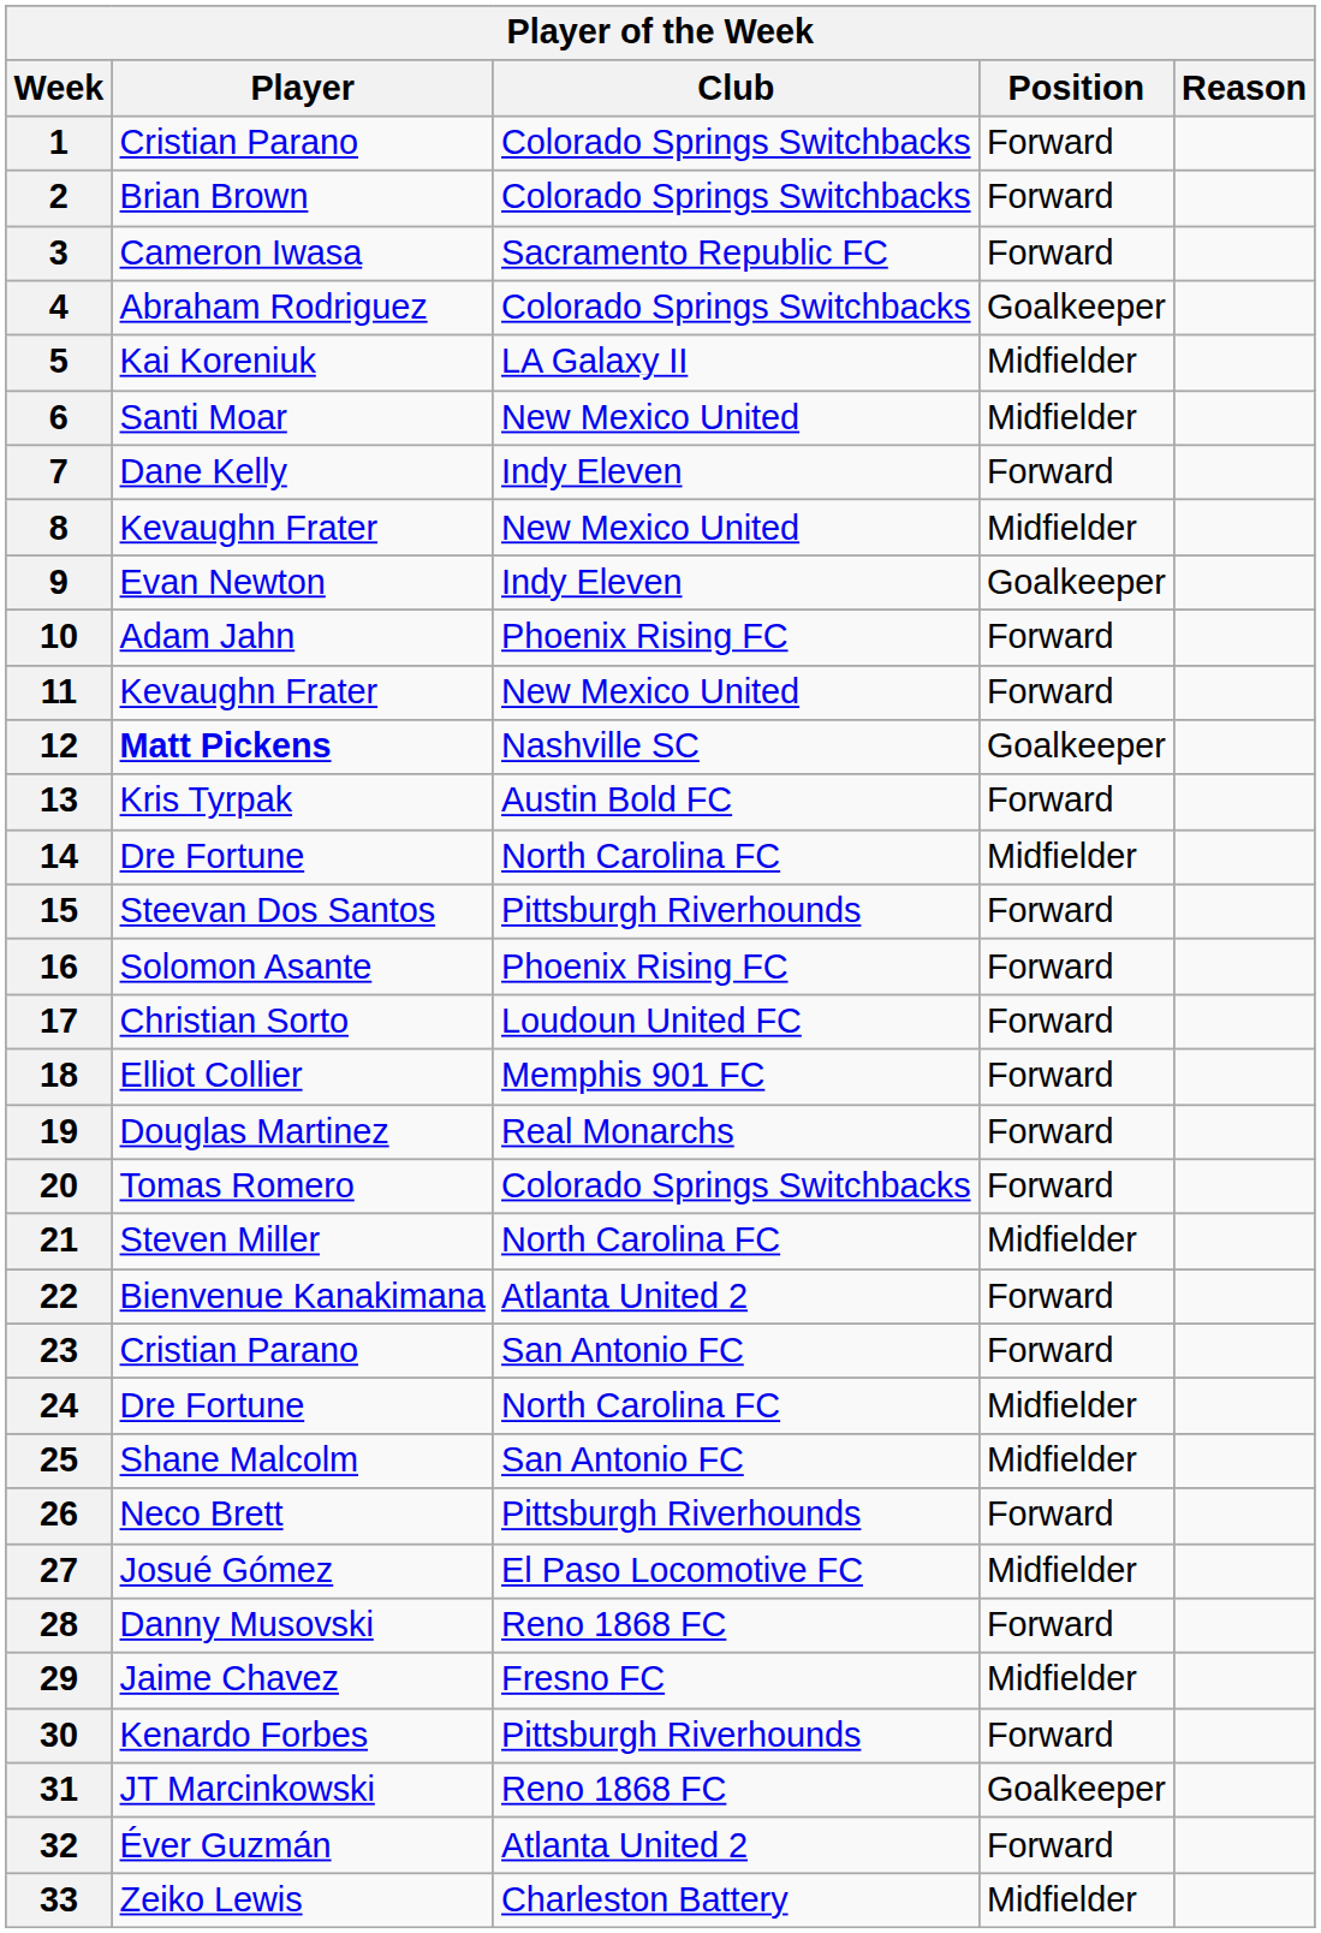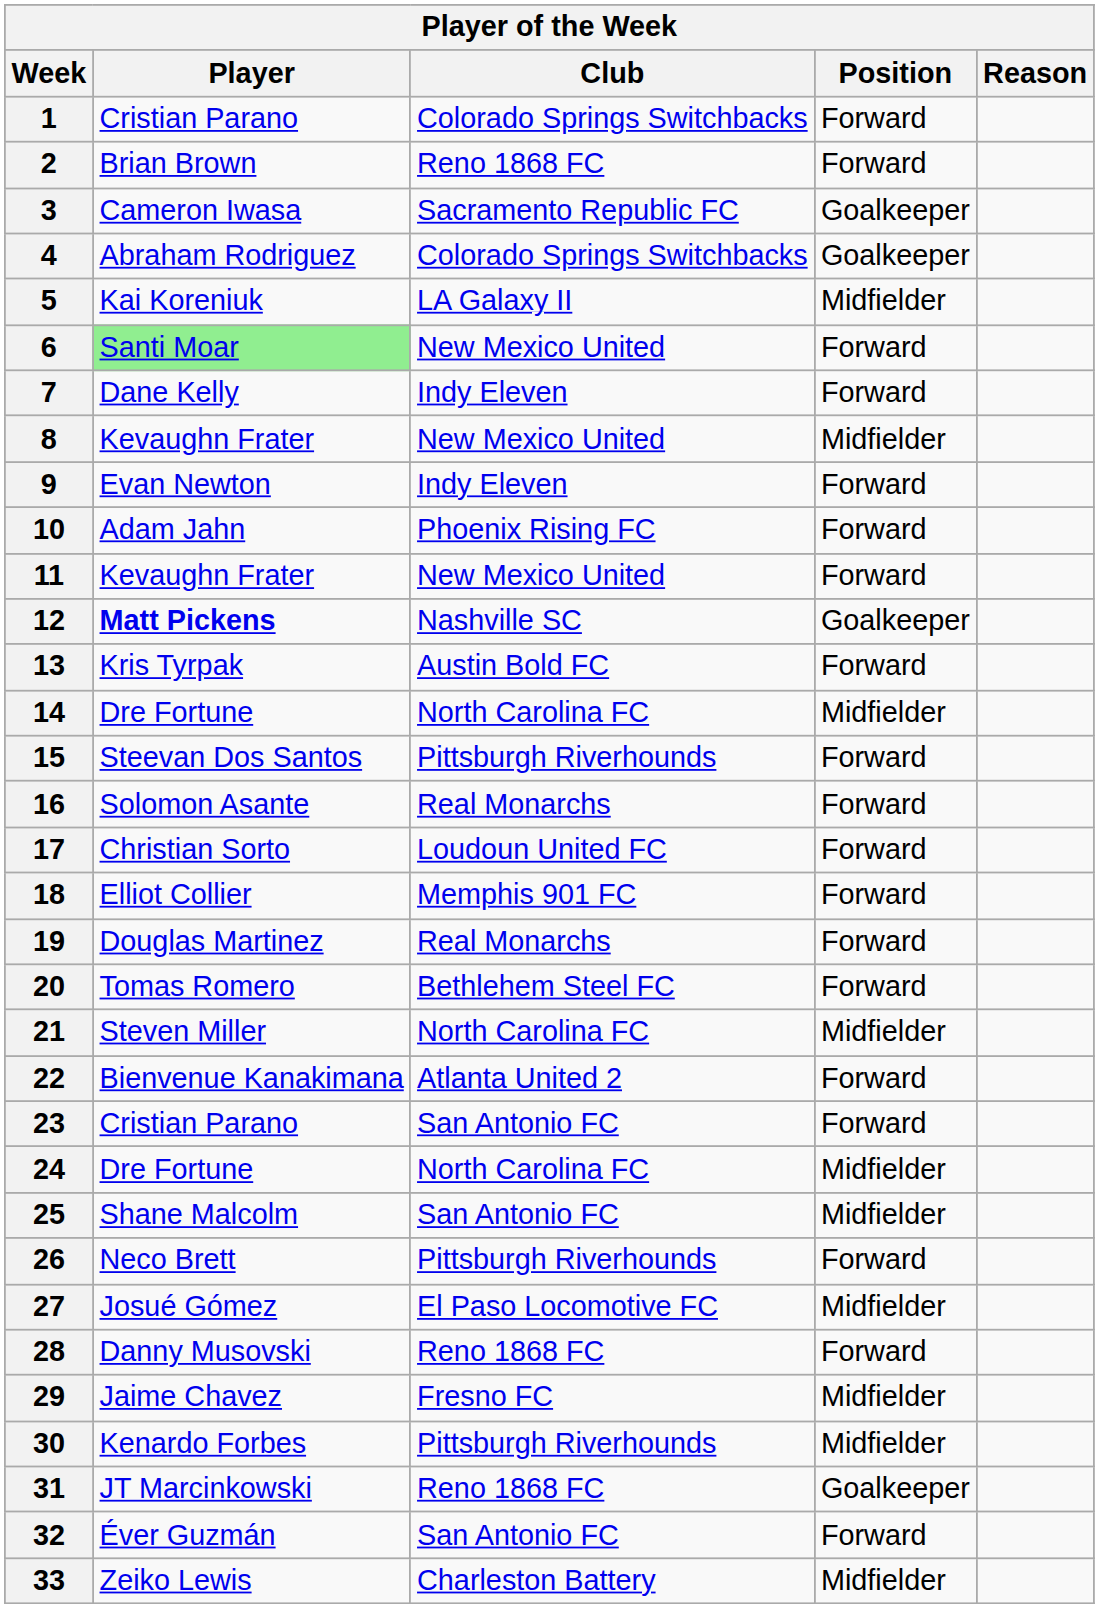 <table class="wikitable collapsible collapsed">
 <tr>
 <th colspan=5>Player of the Week</th>
 </tr>
 <tr>
 <th>Week</th>
 <th>Player</th>
 <th>Club</th>
 <th>Position</th>
 <th>Reason</th>
 </tr>
 <tr>
 <th>1</th>
 <td> <a href='#'>Cristian Parano</a></td>
 <td><a href='#'>Colorado Springs Switchbacks</a></td>
 <td>Forward</td>
 <td></td>
 </tr>
 <tr>
 <th>2</th>
 <td> <a href='#'>Brian Brown</a></td>
-<td><a href='#'>Colorado Springs Switchbacks</a></td>
+<td><a href='#'>Reno 1868 FC</a></td>
 <td>Forward</td>
 <td></td>
 </tr>
 <tr>
 <th>3</th>
 <td> <a href='#'>Cameron Iwasa</a></td>
 <td><a href='#'>Sacramento Republic FC</a></td>
-<td>Forward</td>
+<td>Goalkeeper</td>
 <td></td>
 </tr>
 <tr>
 <th>4</th>
 <td> <a href='#'>Abraham Rodriguez</a></td>
 <td><a href='#'>Colorado Springs Switchbacks</a></td>
 <td>Goalkeeper</td>
 <td></td>
 </tr>
 <tr>
 <th>5</th>
 <td> <a href='#'>Kai Koreniuk</a></td>
 <td><a href='#'>LA Galaxy II</a></td>
 <td>Midfielder</td>
 <td></td>
 </tr>
 <tr>
 <th>6</th>
-<td> <a href='#'>Santi Moar</a></td>
+<td style="background: lightgreen;"> <a href='#'>Santi Moar</a></td>
 <td><a href='#'>New Mexico United</a></td>
-<td>Midfielder</td>
+<td>Forward</td>
 <td></td>
 </tr>
 <tr>
 <th>7</th>
 <td> <a href='#'>Dane Kelly</a></td>
 <td><a href='#'>Indy Eleven</a></td>
 <td>Forward</td>
 <td></td>
 </tr>
 <tr>
 <th>8</th>
 <td> <a href='#'>Kevaughn Frater</a></td>
 <td><a href='#'>New Mexico United</a></td>
 <td>Midfielder</td>
 <td></td>
 </tr>
 <tr>
 <th>9</th>
 <td> <a href='#'>Evan Newton</a></td>
 <td><a href='#'>Indy Eleven</a></td>
-<td>Goalkeeper</td>
+<td>Forward</td>
 <td></td>
 </tr>
 <tr>
 <th>10</th>
 <td> <a href='#'>Adam Jahn</a></td>
 <td><a href='#'>Phoenix Rising FC</a></td>
 <td>Forward</td>
 <td></td>
 </tr>
 <tr>
 <th>11</th>
 <td> <a href='#'>Kevaughn Frater</a></td>
 <td><a href='#'>New Mexico United</a></td>
 <td>Forward</td>
 <td></td>
 </tr>
 <tr>
 <th>12</th>
 <td><strong> <a href='#'>Matt Pickens</a></strong></td>
 <td><a href='#'>Nashville SC</a></td>
 <td>Goalkeeper</td>
 <td></td>
 </tr>
 <tr>
 <th>13</th>
 <td> <a href='#'>Kris Tyrpak</a></td>
 <td><a href='#'>Austin Bold FC</a></td>
 <td>Forward</td>
 <td></td>
 </tr>
 <tr>
 <th>14</th>
 <td> <a href='#'>Dre Fortune</a></td>
 <td><a href='#'>North Carolina FC</a></td>
 <td>Midfielder</td>
 <td></td>
 </tr>
 <tr>
 <th>15</th>
 <td> <a href='#'>Steevan Dos Santos</a></td>
 <td><a href='#'>Pittsburgh Riverhounds</a></td>
 <td>Forward</td>
 <td></td>
 </tr>
 <tr>
 <th>16</th>
 <td> <a href='#'>Solomon Asante</a></td>
-<td><a href='#'>Phoenix Rising FC</a></td>
+<td><a href='#'>Real Monarchs</a></td>
 <td>Forward</td>
 <td></td>
 </tr>
 <tr>
 <th>17</th>
 <td> <a href='#'>Christian Sorto</a></td>
 <td><a href='#'>Loudoun United FC</a></td>
 <td>Forward</td>
 <td></td>
 </tr>
 <tr>
 <th>18</th>
 <td> <a href='#'>Elliot Collier</a></td>
 <td><a href='#'>Memphis 901 FC</a></td>
 <td>Forward</td>
 <td></td>
 </tr>
 <tr>
 <th>19</th>
 <td> <a href='#'>Douglas Martinez</a></td>
 <td><a href='#'>Real Monarchs</a></td>
 <td>Forward</td>
 <td></td>
 </tr>
 <tr>
 <th>20</th>
 <td> <a href='#'>Tomas Romero</a></td>
-<td><a href='#'>Colorado Springs Switchbacks</a></td>
+<td><a href='#'>Bethlehem Steel FC</a></td>
 <td>Forward</td>
 <td></td>
 </tr>
 <tr>
 <th>21</th>
 <td> <a href='#'>Steven Miller</a></td>
 <td><a href='#'>North Carolina FC</a></td>
 <td>Midfielder</td>
 <td></td>
 </tr>
 <tr>
 <th>22</th>
 <td> <a href='#'>Bienvenue Kanakimana</a></td>
 <td><a href='#'>Atlanta United 2</a></td>
 <td>Forward</td>
 <td></td>
 </tr>
 <tr>
 <th>23</th>
 <td> <a href='#'>Cristian Parano</a></td>
 <td><a href='#'>San Antonio FC</a></td>
 <td>Forward</td>
 <td></td>
 </tr>
 <tr>
 <th>24</th>
 <td> <a href='#'>Dre Fortune</a></td>
 <td><a href='#'>North Carolina FC</a></td>
 <td>Midfielder</td>
 <td></td>
 </tr>
 <tr>
 <th>25</th>
 <td> <a href='#'>Shane Malcolm</a></td>
 <td><a href='#'>San Antonio FC</a></td>
 <td>Midfielder</td>
 <td></td>
 </tr>
 <tr>
 <th>26</th>
 <td> <a href='#'>Neco Brett</a></td>
 <td><a href='#'>Pittsburgh Riverhounds</a></td>
 <td>Forward</td>
 <td></td>
 </tr>
 <tr>
 <th>27</th>
 <td> <a href='#'>Josué Gómez</a></td>
 <td><a href='#'>El Paso Locomotive FC</a></td>
 <td>Midfielder</td>
 <td></td>
 </tr>
 <tr>
 <th>28</th>
 <td> <a href='#'>Danny Musovski</a></td>
 <td><a href='#'>Reno 1868 FC</a></td>
 <td>Forward</td>
 <td></td>
 </tr>
 <tr>
 <th>29</th>
 <td> <a href='#'>Jaime Chavez</a></td>
 <td><a href='#'>Fresno FC</a></td>
 <td>Midfielder</td>
 <td></td>
 </tr>
 <tr>
 <th>30</th>
 <td> <a href='#'>Kenardo Forbes</a></td>
 <td><a href='#'>Pittsburgh Riverhounds</a></td>
-<td>Forward</td>
+<td>Midfielder</td>
 <td></td>
 </tr>
 <tr>
 <th>31</th>
 <td> <a href='#'>JT Marcinkowski</a></td>
 <td><a href='#'>Reno 1868 FC</a></td>
 <td>Goalkeeper</td>
 <td></td>
 </tr>
 <tr>
 <th>32</th>
 <td> <a href='#'>Éver Guzmán</a></td>
-<td><a href='#'>Atlanta United 2</a></td>
+<td><a href='#'>San Antonio FC</a></td>
 <td>Forward</td>
 <td></td>
 </tr>
 <tr>
 <th>33</th>
 <td> <a href='#'>Zeiko Lewis</a></td>
 <td><a href='#'>Charleston Battery</a></td>
 <td>Midfielder</td>
 <td></td>
 </tr>
 </table>
